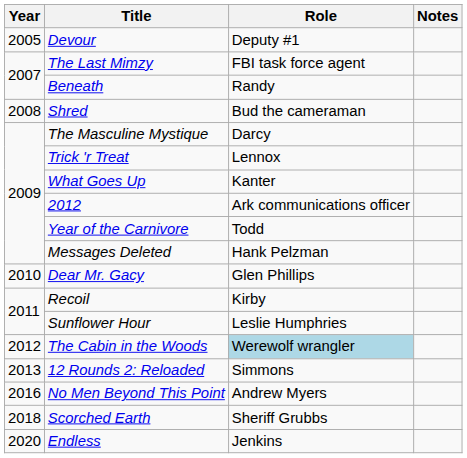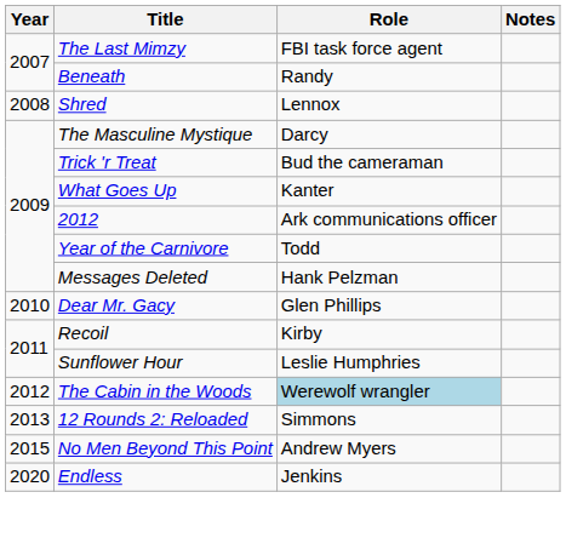 <table class="wikitable sortable">
 <tr>
 <th>Year</th>
 <th>Title</th>
 <th>Role</th>
 <th class="unsortable">Notes</th>
-</tr>
-<tr>
-<td>2005</td>
-<td><em><a href='#'>Devour</a></em></td>
-<td>Deputy #1</td>
-<td></td>
 </tr>
 <tr>
 <td rowspan="2">2007</td>
 <td data-sort-value="Last Mimzy, The"><em><a href='#'>The Last Mimzy</a></em></td>
 <td>FBI task force agent</td>
 <td></td>
 </tr>
 <tr>
 <td><em><a href='#'>Beneath</a></em></td>
 <td>Randy</td>
 <td></td>
 </tr>
 <tr>
 <td>2008</td>
 <td><em><a href='#'>Shred</a></em></td>
-<td>Bud the cameraman</td>
+<td>Lennox</td>
 <td></td>
 </tr>
 <tr>
 <td rowspan="6">2009</td>
 <td data-sort-value="Masculine Mystique, The"><em>The Masculine Mystique</em></td>
 <td>Darcy</td>
 <td></td>
 </tr>
 <tr>
 <td><em><a href='#'>Trick 'r Treat</a></em></td>
-<td>Lennox</td>
+<td>Bud the cameraman</td>
 <td></td>
 </tr>
 <tr>
 <td><em><a href='#'>What Goes Up</a></em></td>
 <td>Kanter</td>
 <td></td>
 </tr>
 <tr>
 <td><em><a href='#'>2012</a></em></td>
 <td>Ark communications officer</td>
 <td></td>
 </tr>
 <tr>
 <td><em><a href='#'>Year of the Carnivore</a></em></td>
 <td>Todd</td>
 <td></td>
 </tr>
 <tr>
 <td><em>Messages Deleted</em></td>
 <td>Hank Pelzman</td>
 <td></td>
 </tr>
 <tr>
 <td>2010</td>
 <td><em><a href='#'>Dear Mr. Gacy</a></em></td>
 <td>Glen Phillips</td>
 <td></td>
 </tr>
 <tr>
 <td rowspan="2">2011</td>
 <td><em>Recoil</em></td>
 <td>Kirby</td>
 <td></td>
 </tr>
 <tr>
 <td><em>Sunflower Hour</em></td>
 <td>Leslie Humphries</td>
 <td></td>
 </tr>
 <tr>
 <td>2012</td>
 <td data-sort-value="Cabin in the Woods, The"><em><a href='#'>The Cabin in the Woods</a></em></td>
 <td style="background: lightblue;">Werewolf wrangler</td>
 <td></td>
 </tr>
 <tr>
 <td>2013</td>
 <td><em><a href='#'>12 Rounds 2: Reloaded</a></em></td>
 <td>Simmons</td>
 <td></td>
 </tr>
 <tr>
-<td>2016</td>
+<td>2015</td>
 <td><em><a href='#'>No Men Beyond This Point</a></em></td>
 <td>Andrew Myers</td>
-<td></td>
-</tr>
-<tr>
-<td>2018</td>
-<td><em><a href='#'>Scorched Earth</a></em></td>
-<td>Sheriff Grubbs</td>
 <td></td>
 </tr>
 <tr>
 <td>2020</td>
 <td><em><a href='#'>Endless</a></em></td>
 <td>Jenkins</td>
 <td></td>
 </tr>
 </table>
